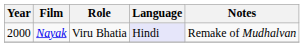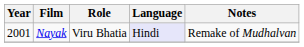 <table class="wikitable sortable">
 <tr>
 <th>Year</th>
 <th>Film</th>
 <th>Role</th>
 <th>Language</th>
 <th>Notes</th>
 </tr>
 <tr>
-<td>2000</td>
+<td>2001</td>
 <td><em><a href='#'>Nayak</a></em></td>
 <td>Viru Bhatia</td>
 <td style="background: lavender;">Hindi</td>
 <td>Remake of <em>Mudhalvan</em></td>
 </tr>
 <tr>
 </tr>
 </table>
